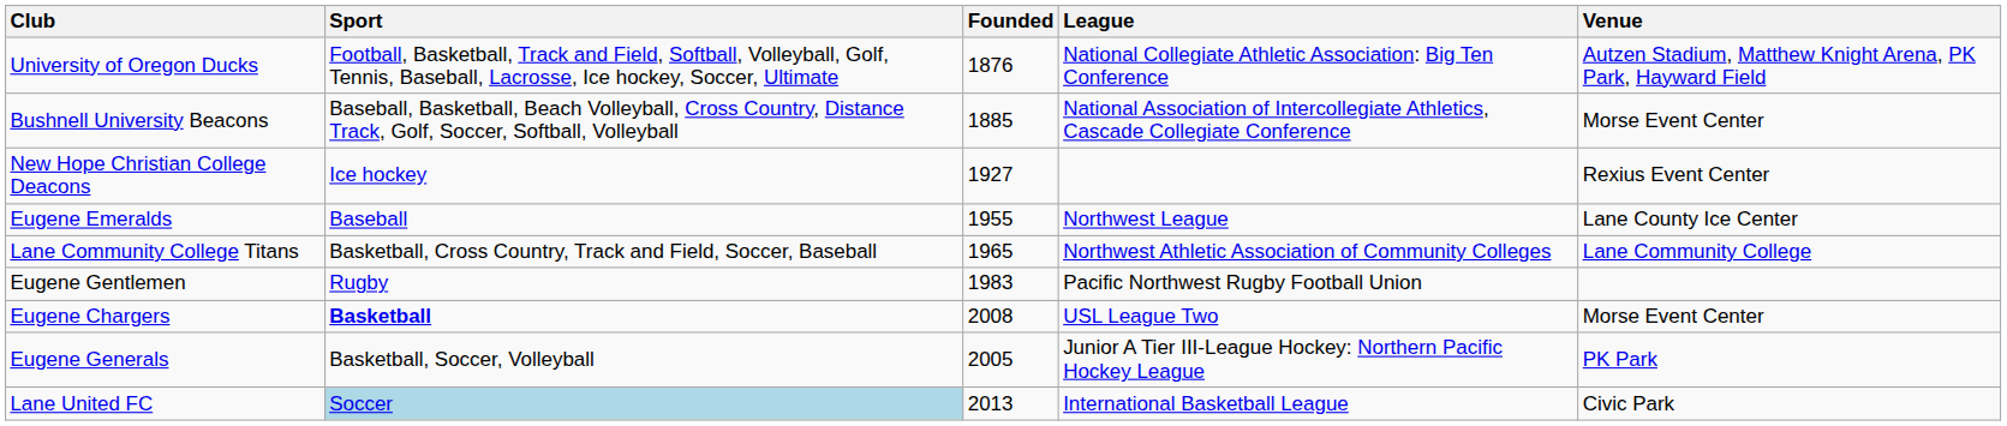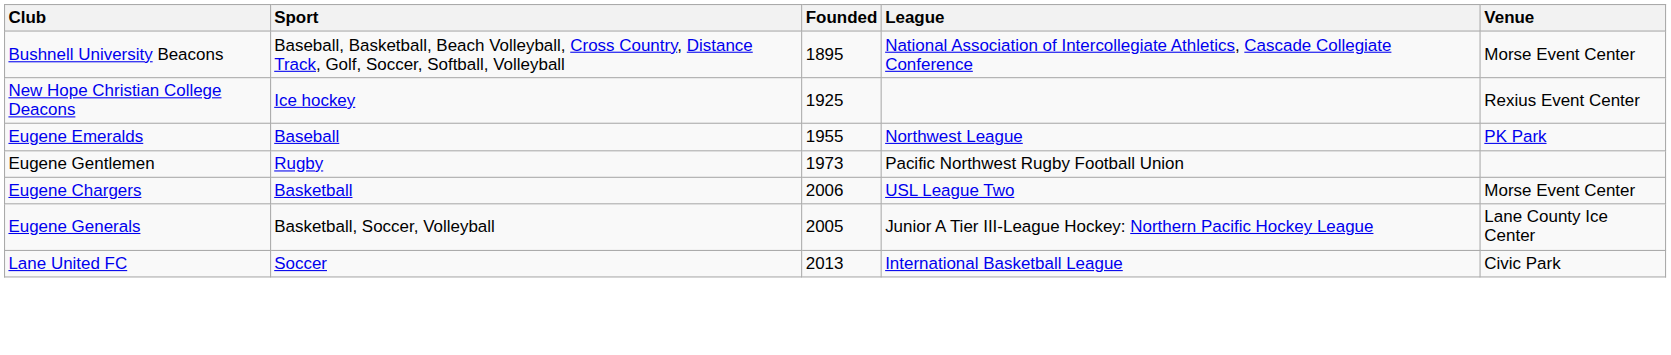 <table class="wikitable">
 <tr>
 <th style="text-align:left; width:16%;"><strong>Club</strong></th>
 <th style="text-align:left; width:32%;"><strong>Sport</strong></th>
 <th style="text-align:left;"><strong>Founded</strong></th>
 <th style="text-align:left;"><strong>League</strong></th>
 <th style="text-align:left;"><strong>Venue</strong><br></th>
 </tr>
 <tr>
-<td><a href='#'>University of Oregon Ducks</a></td>
-<td style="text-align:left;"><a href='#'>Football</a>, Basketball, <a href='#'>Track and Field</a>, <a href='#'>Softball</a>, Volleyball, Golf, Tennis, Baseball, <a href='#'>Lacrosse</a>, Ice hockey, Soccer, <a href='#'>Ultimate</a></td>
-<td style="text-align:left;">1876</td>
-<td style="text-align:left;"><a href='#'>National Collegiate Athletic Association</a>: <a href='#'>Big Ten Conference</a></td>
-<td style="text-align:left;"><a href='#'>Autzen Stadium</a>, <a href='#'>Matthew Knight Arena</a>, <a href='#'>PK Park</a>, <a href='#'>Hayward Field</a></td>
-</tr>
-<tr>
 <td><a href='#'>Bushnell University</a> Beacons</td>
 <td style="text-align:left;">Baseball, Basketball, Beach Volleyball, <a href='#'>Cross Country</a>, <a href='#'>Distance Track</a>, Golf, Soccer, Softball, Volleyball</td>
-<td style="text-align:left;">1885</td>
+<td style="text-align:left;">1895</td>
 <td style="text-align:left;"><a href='#'>National Association of Intercollegiate Athletics</a>, <a href='#'>Cascade Collegiate Conference</a></td>
 <td style="text-align:left;">Morse Event Center</td>
 </tr>
 <tr>
 <td><a href='#'>New Hope Christian College</a> <a href='#'>Deacons</a></td>
 <td style="text-align:left;"><a href='#'>Ice hockey</a></td>
-<td style="text-align:left;">1927</td>
+<td style="text-align:left;">1925</td>
 <td style="text-align:left;"></td>
 <td style="text-align:left;">Rexius Event Center</td>
 </tr>
 <tr>
 <td><a href='#'>Eugene Emeralds</a></td>
 <td style="text-align:left;"><a href='#'>Baseball</a></td>
 <td style="text-align:left;">1955</td>
 <td style="text-align:left;"><a href='#'>Northwest League</a></td>
-<td style="text-align:left;">Lane County Ice Center</td>
-</tr>
-<tr>
-<td><a href='#'>Lane Community College</a> Titans</td>
-<td style="text-align:left;">Basketball, Cross Country, Track and Field, Soccer, Baseball</td>
-<td style="text-align:left;">1965</td>
-<td style="text-align:left;"><a href='#'>Northwest Athletic Association of Community Colleges</a></td>
-<td style="text-align:left;"><a href='#'>Lane Community College</a></td>
+<td style="text-align:left;"><a href='#'>PK Park</a></td>
 </tr>
 <tr>
 <td>Eugene Gentlemen</td>
 <td style="text-align:left;"><a href='#'>Rugby</a></td>
-<td style="text-align:left;">1983</td>
+<td style="text-align:left;">1973</td>
 <td style="text-align:left;">Pacific Northwest Rugby Football Union</td>
 <td style="text-align:left;"></td>
 </tr>
 <tr>
 <td><a href='#'>Eugene Chargers</a></td>
-<td style="text-align:left;"><strong><a href='#'>Basketball</a></strong></td>
-<td style="text-align:left;">2008</td>
+<td style="text-align:left;"><a href='#'>Basketball</a></td>
+<td style="text-align:left;">2006</td>
 <td style="text-align:left;"><a href='#'>USL League Two</a></td>
 <td style="text-align:left;">Morse Event Center</td>
 </tr>
 <tr>
 <td><a href='#'>Eugene Generals</a></td>
 <td style="text-align:left;">Basketball, Soccer, Volleyball</td>
 <td style="text-align:left;">2005</td>
 <td style="text-align:left;">Junior A Tier III-League Hockey: <a href='#'>Northern Pacific Hockey League</a></td>
-<td style="text-align:left;"><a href='#'>PK Park</a></td>
+<td style="text-align:left;">Lane County Ice Center</td>
 </tr>
 <tr>
 <td><a href='#'>Lane United FC</a></td>
-<td style="background: lightblue; text-align:left;"><a href='#'>Soccer</a></td>
+<td style="text-align:left;"><a href='#'>Soccer</a></td>
 <td style="text-align:left;">2013</td>
 <td style="text-align:left;"><a href='#'>International Basketball League</a></td>
 <td style="text-align:left;">Civic Park</td>
 </tr>
 </table>
